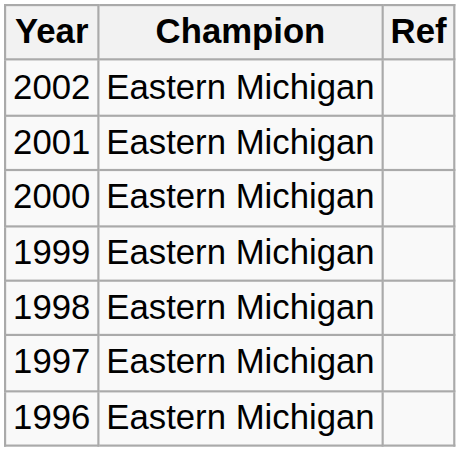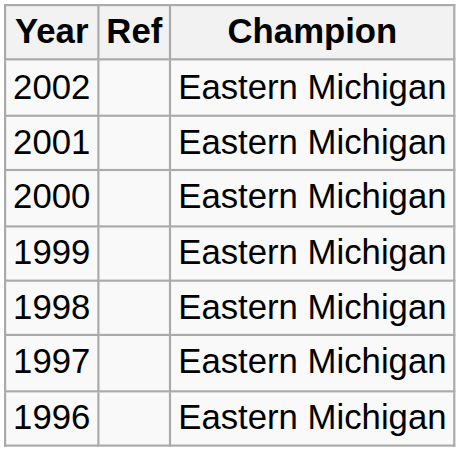 <table class="wikitable" style="text-align:center" cellpadding=2 cellspacing=2>
 <tr>
 <th>Year</th>
+<th>Ref</th>
 <th>Champion</th>
-<th>Ref</th>
 </tr>
 <tr>
 <td>2002</td>
+<td></td>
 <td>Eastern Michigan</td>
-<td></td>
 </tr>
 <tr>
 <td>2001</td>
+<td></td>
 <td>Eastern Michigan</td>
-<td></td>
 </tr>
 <tr>
 <td>2000</td>
+<td></td>
 <td>Eastern Michigan</td>
-<td></td>
 </tr>
 <tr>
 <td>1999</td>
+<td></td>
 <td>Eastern Michigan</td>
-<td></td>
 </tr>
 <tr>
 <td>1998</td>
+<td></td>
 <td>Eastern Michigan</td>
-<td></td>
 </tr>
 <tr>
 <td>1997</td>
+<td></td>
 <td>Eastern Michigan</td>
-<td></td>
 </tr>
 <tr>
 <td>1996</td>
+<td></td>
 <td>Eastern Michigan</td>
-<td></td>
 </tr>
 </table>
